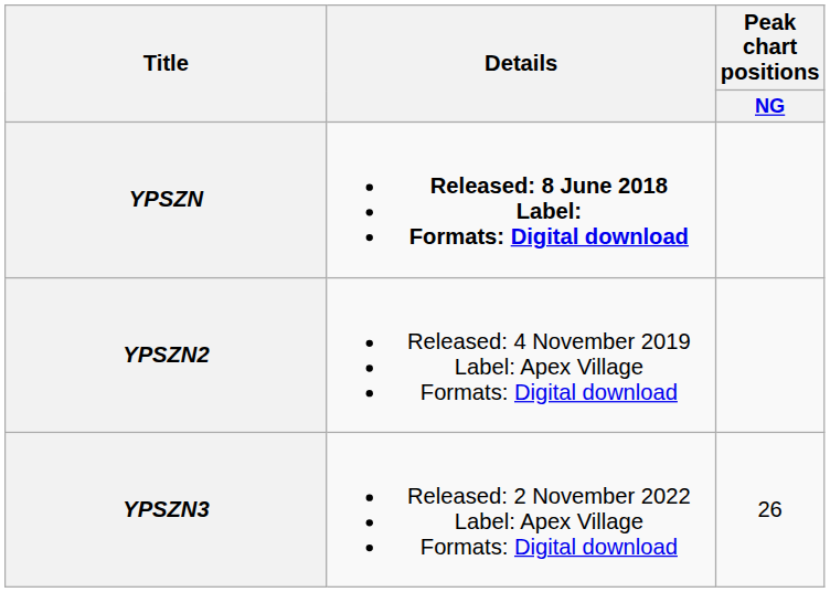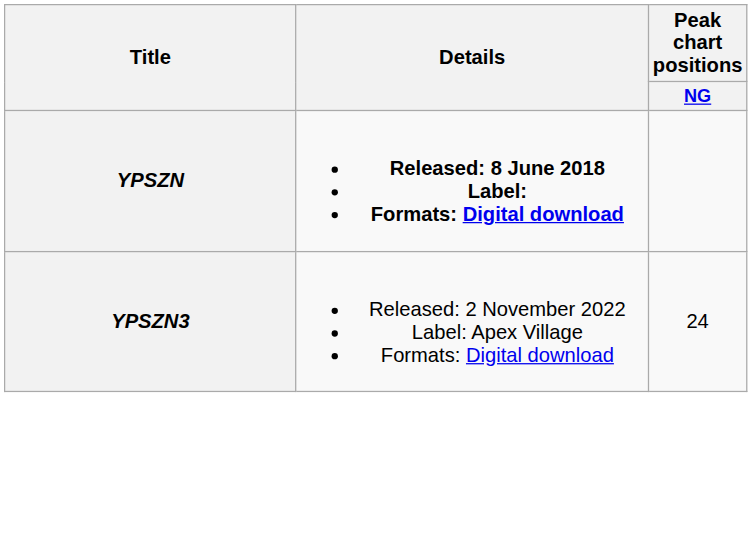 <table class="wikitable plainrowheaders" style="text-align:center;">
 <tr>
 <th scope="col" rowspan="2" style="width:14em;">Title</th>
 <th scope="col" rowspan="2" style="width:17em;">Details</th>
 <th scope="col" colspan="1">Peak chart positions</th>
 </tr>
 <tr>
 <th scope="col" style="width:2.8em;font-size:90%;"><a href='#'>NG</a><br></th>
 </tr>
 <tr>
 <th scope="row"><em>YPSZN</em></th>
 <td><strong><br><ul><li>Released: 8 June 2018</li><li>Label:</li><li>Formats: <a href='#'>Digital download</a></li></ul></strong></td>
 <td></td>
 </tr>
 <tr>
-<th scope="row"><em>YPSZN2</em></th>
-<td><br><ul><li>Released: 4 November 2019</li><li>Label: Apex Village</li><li>Formats: <a href='#'>Digital download</a></li></ul></td>
-<td></td>
-</tr>
-<tr>
 <th scope="row"><em>YPSZN3</em></th>
 <td><br><ul><li>Released: 2 November 2022</li><li>Label: Apex Village</li><li>Formats: <a href='#'>Digital download</a></li></ul></td>
-<td>26</td>
+<td>24</td>
 </tr>
 </table>
